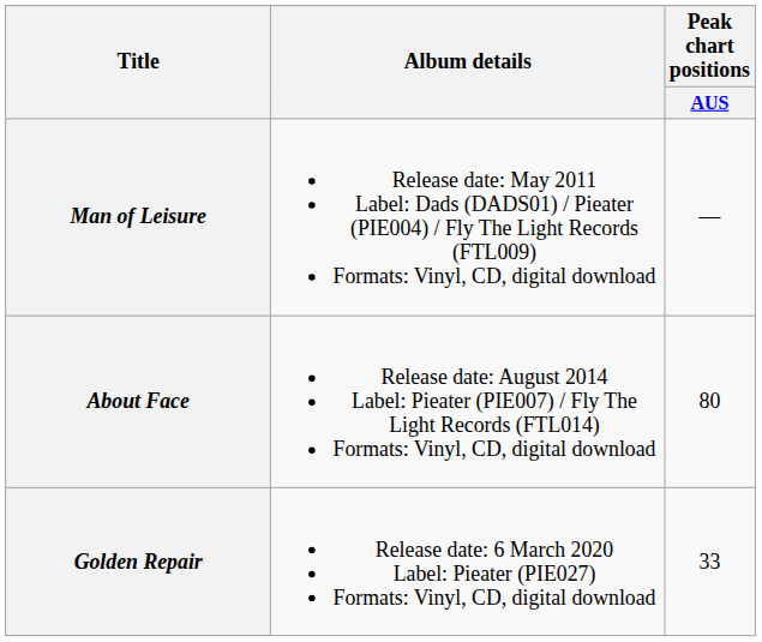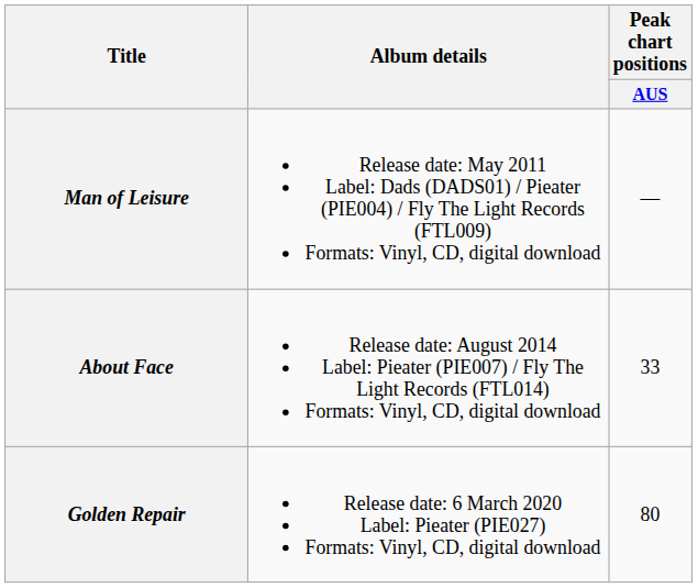 <table class="wikitable plainrowheaders" style="text-align:center;">
 <tr>
 <th style="width:12em;" rowspan="2">Title</th>
 <th style="width:18em;" rowspan="2">Album details</th>
 <th scope="col" colspan="1">Peak chart positions</th>
 </tr>
 <tr>
 <th scope="col" style="width:3em;font-size:90%;"><a href='#'>AUS</a><br></th>
 </tr>
 <tr>
 <th scope="row"><em>Man of Leisure</em></th>
 <td><br><ul><li>Release date: May 2011</li><li>Label: Dads (DADS01) / Pieater (PIE004) / Fly The Light Records (FTL009)</li><li>Formats: Vinyl, CD, digital download</li></ul></td>
 <td>—</td>
 </tr>
 <tr>
 <th scope="row"><em>About Face</em></th>
 <td><br><ul><li>Release date: August 2014</li><li>Label: Pieater (PIE007) / Fly The Light Records (FTL014)</li><li>Formats: Vinyl, CD, digital download</li></ul></td>
-<td>80</td>
+<td>33<br></td>
 </tr>
 <tr>
 <th scope="row"><em>Golden Repair</em></th>
 <td><br><ul><li>Release date: 6 March 2020</li><li>Label: Pieater (PIE027)</li><li>Formats: Vinyl, CD, digital download</li></ul></td>
-<td>33<br></td>
+<td>80</td>
 </tr>
 </table>
